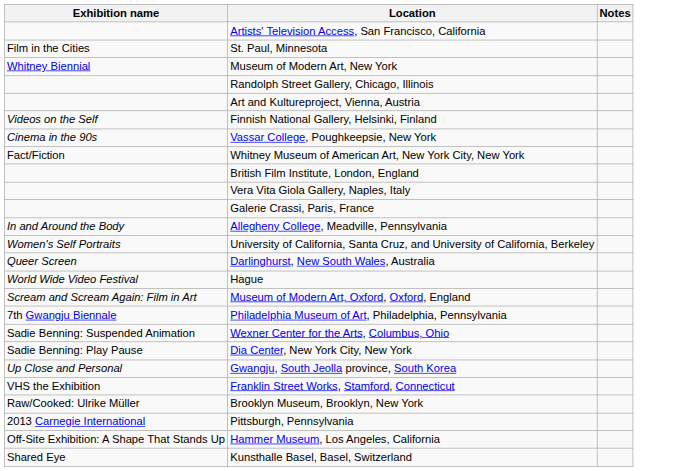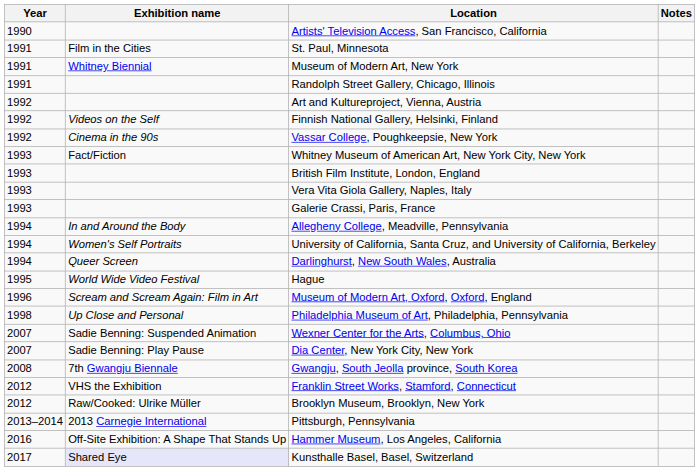 <table class="wikitable sortable">
 <tr>
+<th>Year</th>
 <th>Exhibition name</th>
 <th>Location</th>
 <th>Notes</th>
 </tr>
 <tr>
+<td>1990</td>
 <td></td>
 <td><a href='#'>Artists' Television Access</a>, San Francisco, California</td>
 <td></td>
 </tr>
 <tr>
+<td>1991</td>
 <td>Film in the Cities</td>
 <td>St. Paul, Minnesota</td>
 <td></td>
 </tr>
 <tr>
+<td>1991</td>
 <td><a href='#'>Whitney Biennial</a></td>
 <td>Museum of Modern Art, New York</td>
 <td></td>
 </tr>
 <tr>
+<td>1991</td>
 <td></td>
 <td>Randolph Street Gallery, Chicago, Illinois</td>
 <td></td>
 </tr>
 <tr>
+<td>1992</td>
 <td></td>
 <td>Art and Kultureproject, Vienna, Austria</td>
 <td></td>
 </tr>
 <tr>
+<td>1992</td>
 <td><em>Videos on the Self</em></td>
 <td>Finnish National Gallery, Helsinki, Finland</td>
 <td></td>
 </tr>
 <tr>
+<td>1992</td>
 <td><em>Cinema in the 90s</em></td>
 <td><a href='#'>Vassar College</a>, Poughkeepsie, New York</td>
 <td></td>
 </tr>
 <tr>
+<td>1993</td>
 <td>Fact/Fiction</td>
 <td>Whitney Museum of American Art, New York City, New York</td>
 <td></td>
 </tr>
 <tr>
+<td>1993</td>
 <td></td>
 <td>British Film Institute, London, England</td>
 <td></td>
 </tr>
 <tr>
+<td>1993</td>
 <td></td>
 <td>Vera Vita Giola Gallery, Naples, Italy</td>
 <td></td>
 </tr>
 <tr>
+<td>1993</td>
 <td></td>
 <td>Galerie Crassi, Paris, France</td>
 <td></td>
 </tr>
 <tr>
+<td>1994</td>
 <td><em>In and Around the Body</em></td>
 <td><a href='#'>Allegheny College</a>, Meadville, Pennsylvania</td>
 <td></td>
 </tr>
 <tr>
+<td>1994</td>
 <td><em>Women's Self Portraits</em></td>
 <td>University of California, Santa Cruz, and University of California, Berkeley</td>
 <td></td>
 </tr>
 <tr>
+<td>1994</td>
 <td><em>Queer Screen</em></td>
 <td><a href='#'>Darlinghurst</a>, <a href='#'>New South Wales</a>, Australia</td>
 <td></td>
 </tr>
 <tr>
+<td>1995</td>
 <td><em>World Wide Video Festival</em></td>
 <td>Hague</td>
 <td></td>
 </tr>
 <tr>
+<td>1996</td>
 <td><em>Scream and Scream Again: Film in Art</em></td>
 <td><a href='#'>Museum of Modern Art, Oxford</a>, <a href='#'>Oxford</a>, England</td>
 <td></td>
 </tr>
 <tr>
-<td>7th <a href='#'>Gwangju Biennale</a></td>
+<td>1998</td>
+<td><em>Up Close and Personal</em></td>
 <td><a href='#'>Philadelphia Museum of Art</a>, Philadelphia, Pennsylvania</td>
 <td></td>
 </tr>
 <tr>
+<td>2007</td>
 <td>Sadie Benning: Suspended Animation</td>
 <td><a href='#'>Wexner Center for the Arts</a>, <a href='#'>Columbus, Ohio</a></td>
 <td></td>
 </tr>
 <tr>
+<td>2007</td>
 <td>Sadie Benning: Play Pause</td>
 <td><a href='#'>Dia Center</a>, New York City, New York</td>
 <td></td>
 </tr>
 <tr>
-<td><em>Up Close and Personal</em></td>
+<td>2008</td>
+<td>7th <a href='#'>Gwangju Biennale</a></td>
 <td><a href='#'>Gwangju</a>, <a href='#'>South Jeolla</a> province, <a href='#'>South Korea</a></td>
 <td></td>
 </tr>
 <tr>
+<td>2012</td>
 <td>VHS the Exhibition</td>
 <td><a href='#'>Franklin Street Works</a>, <a href='#'>Stamford</a>, <a href='#'>Connecticut</a></td>
 <td></td>
 </tr>
 <tr>
+<td>2012</td>
 <td>Raw/Cooked: Ulrike Müller</td>
 <td>Brooklyn Museum, Brooklyn, New York</td>
 <td></td>
 </tr>
 <tr>
+<td>2013–2014</td>
 <td>2013 <a href='#'>Carnegie International</a></td>
 <td>Pittsburgh, Pennsylvania</td>
 <td></td>
 </tr>
 <tr>
+<td>2016</td>
 <td>Off-Site Exhibition: A Shape That Stands Up</td>
 <td><a href='#'>Hammer Museum</a>, Los Angeles, California</td>
 <td></td>
 </tr>
 <tr>
-<td>Shared Eye</td>
+<td>2017</td>
+<td style="background: lavender;">Shared Eye</td>
 <td>Kunsthalle Basel, Basel, Switzerland</td>
 <td></td>
 </tr>
 </table>
